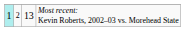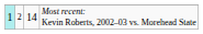 <table class="wikitable">
 <tr>
 </tr>
 <tr>
 <td style="background: paleturquoise;">1</td>
 <td style="font-size:80%;">2</td>
-<td>13</td>
+<td>14</td>
 <td colspan="2" style="font-size:80%;"><em>Most recent:</em><br>Kevin Roberts, 2002–03 vs. Morehead State</td>
 </tr>
 </table>
